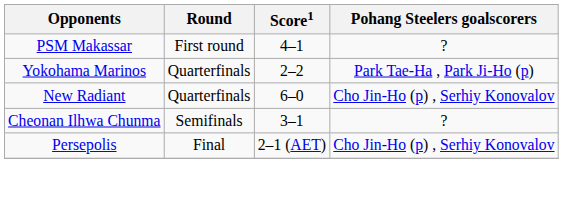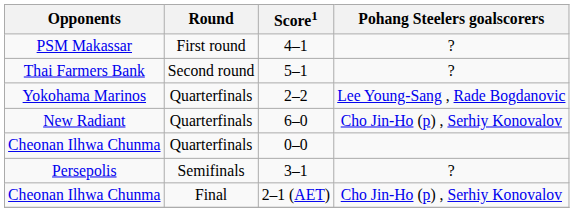 <table class="wikitable" style="text-align: center">
 <tr>
 <th>Opponents</th>
 <th>Round</th>
 <th>Score<sup>1</sup></th>
 <th>Pohang Steelers goalscorers</th>
 </tr>
 <tr>
 <td> <a href='#'>PSM Makassar</a></td>
 <td>First round</td>
 <td>4–1</td>
 <td>?</td>
 </tr>
 <tr>
+<td> <a href='#'>Thai Farmers Bank</a></td>
+<td>Second round</td>
+<td>5–1</td>
+<td>?</td>
+</tr>
+<tr>
 <td> <a href='#'>Yokohama Marinos</a></td>
 <td>Quarterfinals</td>
 <td>2–2</td>
-<td><a href='#'>Park Tae-Ha</a> , <a href='#'>Park Ji-Ho</a> (<a href='#'>p</a>)</td>
+<td><a href='#'>Lee Young-Sang</a> , <a href='#'>Rade Bogdanovic</a> </td>
 </tr>
 <tr>
 <td> <a href='#'>New Radiant</a></td>
 <td>Quarterfinals</td>
 <td>6–0</td>
 <td><a href='#'>Cho Jin-Ho</a>  (<a href='#'>p</a>)  , <a href='#'>Serhiy Konovalov</a>  </td>
 </tr>
 <tr>
 <td> <a href='#'>Cheonan Ilhwa Chunma</a></td>
+<td>Quarterfinals</td>
+<td>0–0</td>
+<td></td>
+</tr>
+<tr>
+<td> <a href='#'>Persepolis</a></td>
 <td>Semifinals</td>
 <td>3–1</td>
 <td>?</td>
 </tr>
 <tr>
-<td> <a href='#'>Persepolis</a></td>
+<td> <a href='#'>Cheonan Ilhwa Chunma</a></td>
 <td>Final</td>
 <td>2–1 (<a href='#'>AET</a>)</td>
 <td><a href='#'>Cho Jin-Ho</a>  (<a href='#'>p</a>)  , <a href='#'>Serhiy Konovalov</a>  </td>
 </tr>
 <tr>
 </tr>
 </table>
